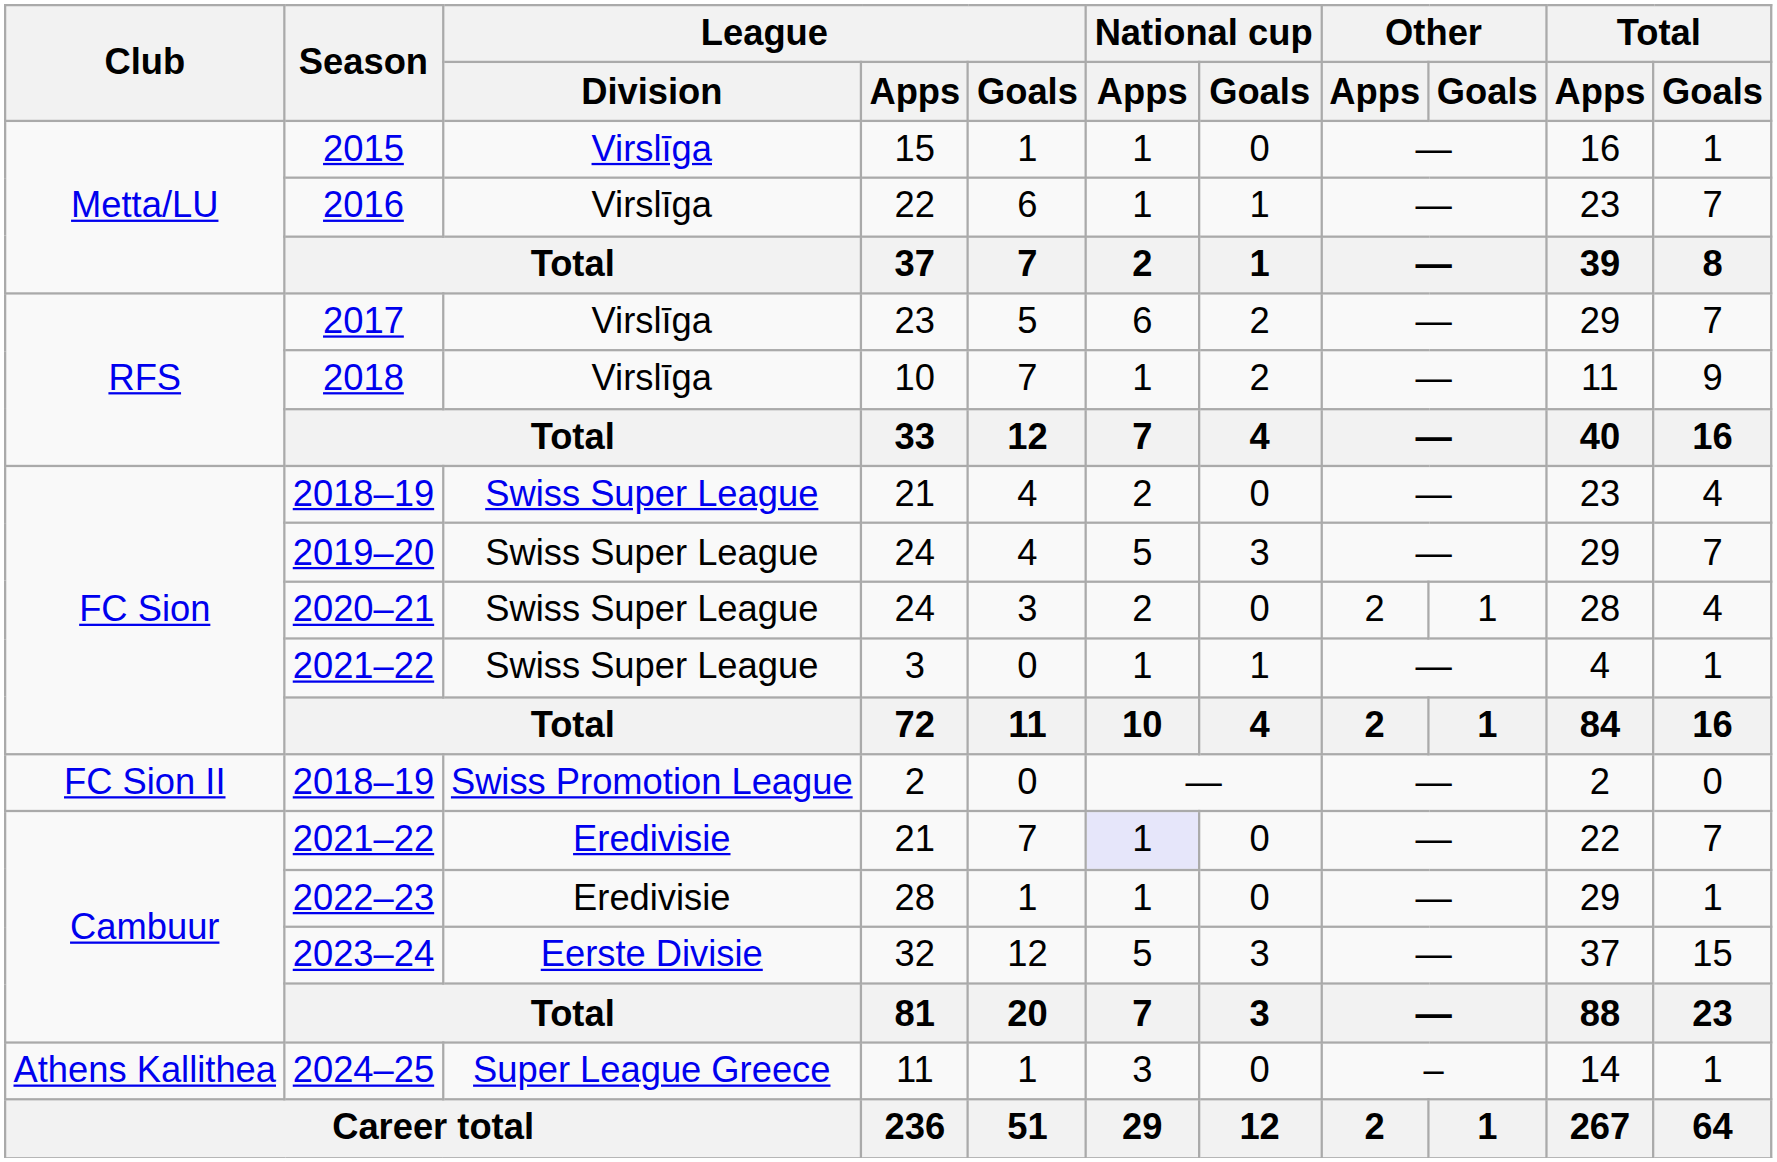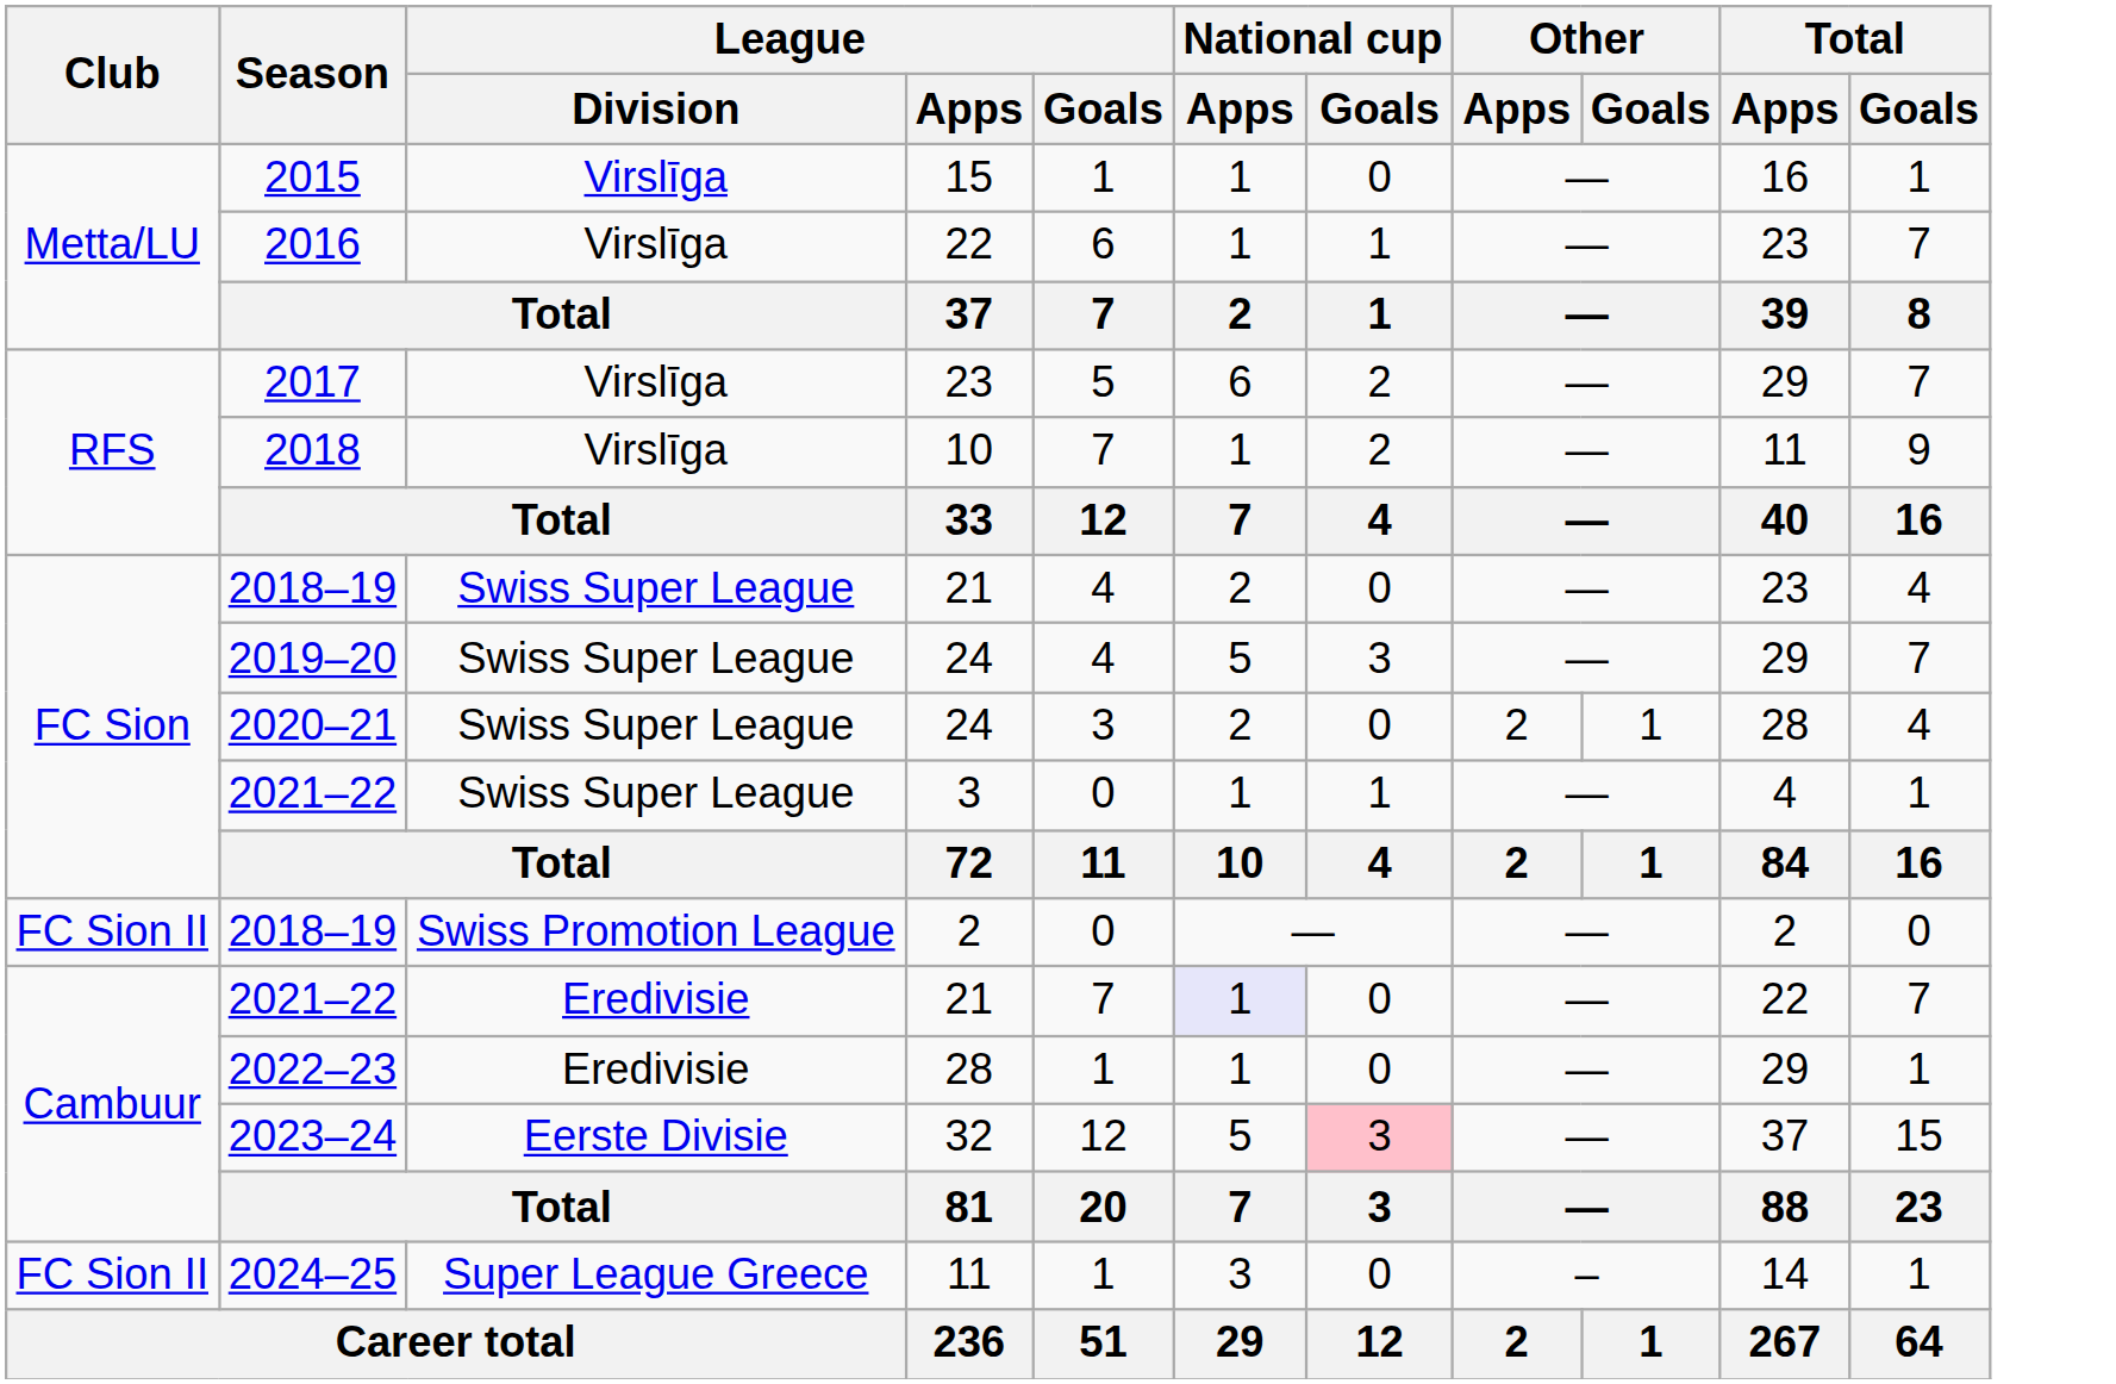 <table class="wikitable" style="text-align:center">
 <tr>
 <th rowspan="2">Club</th>
 <th rowspan="2">Season</th>
 <th colspan="3">League</th>
 <th colspan="2">National cup</th>
 <th colspan="2">Other</th>
 <th colspan="2">Total</th>
 </tr>
 <tr>
 <th>Division</th>
 <th>Apps</th>
 <th>Goals</th>
 <th>Apps</th>
 <th>Goals</th>
 <th>Apps</th>
 <th>Goals</th>
 <th>Apps</th>
 <th>Goals</th>
 </tr>
 <tr>
 <td rowspan="3"><a href='#'>Metta/LU</a></td>
 <td><a href='#'>2015</a></td>
 <td><a href='#'>Virslīga</a></td>
 <td>15</td>
 <td>1</td>
 <td>1</td>
 <td>0</td>
 <td colspan="2">—</td>
 <td>16</td>
 <td>1</td>
 </tr>
 <tr>
 <td><a href='#'>2016</a></td>
 <td>Virslīga</td>
 <td>22</td>
 <td>6</td>
 <td>1</td>
 <td>1</td>
 <td colspan="2">—</td>
 <td>23</td>
 <td>7</td>
 </tr>
 <tr>
 <th colspan="2">Total</th>
 <th>37</th>
 <th>7</th>
 <th>2</th>
 <th>1</th>
 <th colspan="2">—</th>
 <th>39</th>
 <th>8</th>
 </tr>
 <tr>
 <td rowspan="3"><a href='#'>RFS</a></td>
 <td><a href='#'>2017</a></td>
 <td>Virslīga</td>
 <td>23</td>
 <td>5</td>
 <td>6</td>
 <td>2</td>
 <td colspan="2">—</td>
 <td>29</td>
 <td>7</td>
 </tr>
 <tr>
 <td><a href='#'>2018</a></td>
 <td>Virslīga</td>
 <td>10</td>
 <td>7</td>
 <td>1</td>
 <td>2</td>
 <td colspan="2">—</td>
 <td>11</td>
 <td>9</td>
 </tr>
 <tr>
 <th colspan="2">Total</th>
 <th>33</th>
 <th>12</th>
 <th>7</th>
 <th>4</th>
 <th colspan="2">—</th>
 <th>40</th>
 <th>16</th>
 </tr>
 <tr>
 <td rowspan="5"><a href='#'>FC Sion</a></td>
 <td><a href='#'>2018–19</a></td>
 <td><a href='#'>Swiss Super League</a></td>
 <td>21</td>
 <td>4</td>
 <td>2</td>
 <td>0</td>
 <td colspan="2">—</td>
 <td>23</td>
 <td>4</td>
 </tr>
 <tr>
 <td><a href='#'>2019–20</a></td>
 <td>Swiss Super League</td>
 <td>24</td>
 <td>4</td>
 <td>5</td>
 <td>3</td>
 <td colspan="2">—</td>
 <td>29</td>
 <td>7</td>
 </tr>
 <tr>
 <td><a href='#'>2020–21</a></td>
 <td>Swiss Super League</td>
 <td>24</td>
 <td>3</td>
 <td>2</td>
 <td>0</td>
 <td>2</td>
 <td>1</td>
 <td>28</td>
 <td>4</td>
 </tr>
 <tr>
 <td><a href='#'>2021–22</a></td>
 <td>Swiss Super League</td>
 <td>3</td>
 <td>0</td>
 <td>1</td>
 <td>1</td>
 <td colspan="2">—</td>
 <td>4</td>
 <td>1</td>
 </tr>
 <tr>
 <th colspan="2">Total</th>
 <th>72</th>
 <th>11</th>
 <th>10</th>
 <th>4</th>
 <th>2</th>
 <th>1</th>
 <th>84</th>
 <th>16</th>
 </tr>
 <tr>
 <td><a href='#'>FC Sion II</a></td>
 <td><a href='#'>2018–19</a></td>
 <td><a href='#'>Swiss Promotion League</a></td>
 <td>2</td>
 <td>0</td>
 <td colspan="2">—</td>
 <td colspan="2">—</td>
 <td>2</td>
 <td>0</td>
 </tr>
 <tr>
 <td rowspan="4"><a href='#'>Cambuur</a></td>
 <td><a href='#'>2021–22</a></td>
 <td><a href='#'>Eredivisie</a></td>
 <td>21</td>
 <td>7</td>
 <td style="background: lavender;">1</td>
 <td>0</td>
 <td colspan="2">—</td>
 <td>22</td>
 <td>7</td>
 </tr>
 <tr>
 <td><a href='#'>2022–23</a></td>
 <td>Eredivisie</td>
 <td>28</td>
 <td>1</td>
 <td>1</td>
 <td>0</td>
 <td colspan="2">—</td>
 <td>29</td>
 <td>1</td>
 </tr>
 <tr>
 <td><a href='#'>2023–24</a></td>
 <td><a href='#'>Eerste Divisie</a></td>
 <td>32</td>
 <td>12</td>
 <td>5</td>
-<td>3</td>
+<td style="background: pink;">3</td>
 <td colspan="2">—</td>
 <td>37</td>
 <td>15</td>
 </tr>
 <tr>
 <th colspan="2">Total</th>
 <th>81</th>
 <th>20</th>
 <th>7</th>
 <th>3</th>
 <th colspan="2">—</th>
 <th>88</th>
 <th>23</th>
 </tr>
 <tr>
-<td><a href='#'>Athens Kallithea</a></td>
+<td><a href='#'>FC Sion II</a></td>
 <td><a href='#'>2024–25</a></td>
 <td><a href='#'>Super League Greece</a></td>
 <td>11</td>
 <td>1</td>
 <td>3</td>
 <td>0</td>
 <td colspan="2">–</td>
 <td>14</td>
 <td>1</td>
 </tr>
 <tr>
 <th colspan="3">Career total</th>
 <th>236</th>
 <th>51</th>
 <th>29</th>
 <th>12</th>
 <th>2</th>
 <th>1</th>
 <th>267</th>
 <th>64</th>
 </tr>
 </table>
